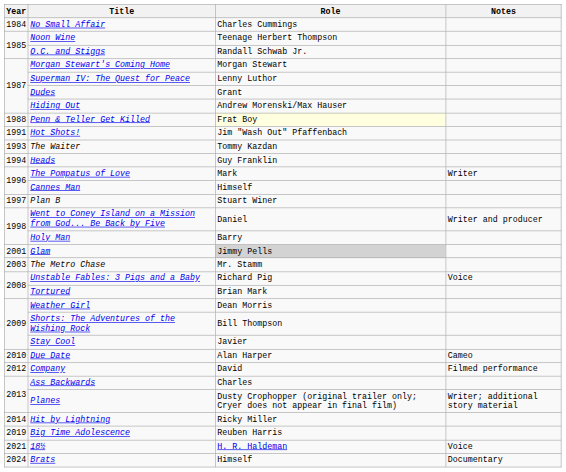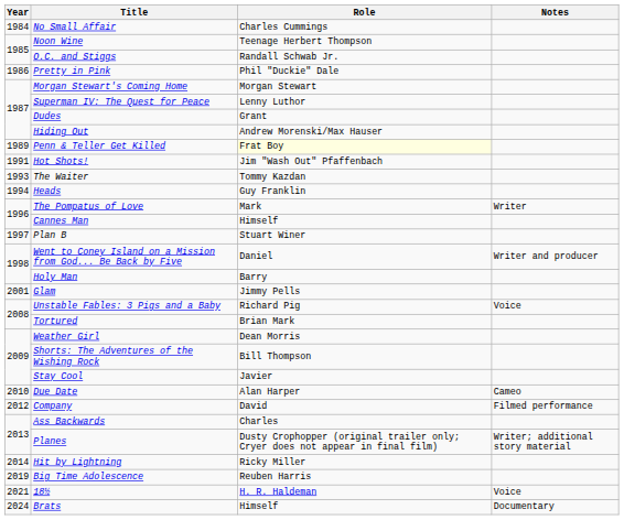 <table class="wikitable sortable">
 <tr>
 <th>Year</th>
 <th>Title</th>
 <th>Role</th>
 <th>Notes</th>
 </tr>
 <tr>
 <td>1984</td>
 <td><em><a href='#'>No Small Affair</a></em></td>
 <td>Charles Cummings</td>
 <td></td>
 </tr>
 <tr>
 <td rowspan="2">1985</td>
 <td><em><a href='#'>Noon Wine</a></em></td>
 <td>Teenage Herbert Thompson</td>
 <td></td>
 </tr>
 <tr>
 <td><em><a href='#'>O.C. and Stiggs</a></em></td>
 <td>Randall Schwab Jr.</td>
 <td></td>
 </tr>
 <tr>
+<td>1986</td>
+<td><em><a href='#'>Pretty in Pink</a></em></td>
+<td>Phil "Duckie" Dale</td>
+<td></td>
+</tr>
+<tr>
 <td rowspan="4">1987</td>
 <td><em><a href='#'>Morgan Stewart's Coming Home</a></em></td>
 <td>Morgan Stewart</td>
 <td></td>
 </tr>
 <tr>
 <td><em><a href='#'>Superman IV: The Quest for Peace</a></em></td>
 <td>Lenny Luthor</td>
 <td></td>
 </tr>
 <tr>
 <td><em><a href='#'>Dudes</a></em></td>
 <td>Grant</td>
 <td></td>
 </tr>
 <tr>
 <td><em><a href='#'>Hiding Out</a></em></td>
 <td>Andrew Morenski/Max Hauser</td>
 <td></td>
 </tr>
 <tr>
-<td>1988</td>
+<td>1989</td>
 <td><em><a href='#'>Penn & Teller Get Killed</a></em></td>
 <td style="background: lightyellow;">Frat Boy</td>
 <td></td>
 </tr>
 <tr>
 <td>1991</td>
 <td><em><a href='#'>Hot Shots!</a></em></td>
 <td>Jim "Wash Out" Pfaffenbach</td>
 <td></td>
 </tr>
 <tr>
 <td>1993</td>
 <td><em>The Waiter</em></td>
 <td>Tommy Kazdan</td>
 <td></td>
 </tr>
 <tr>
 <td>1994</td>
 <td><em><a href='#'>Heads</a></em></td>
 <td>Guy Franklin</td>
 <td></td>
 </tr>
 <tr>
 <td rowspan="2">1996</td>
 <td><em><a href='#'>The Pompatus of Love</a></em></td>
 <td>Mark</td>
 <td>Writer</td>
 </tr>
 <tr>
 <td><em><a href='#'>Cannes Man</a></em></td>
 <td>Himself</td>
 <td></td>
 </tr>
 <tr>
 <td>1997</td>
 <td><em>Plan B</em></td>
 <td>Stuart Winer</td>
 <td></td>
 </tr>
 <tr>
 <td rowspan="2">1998</td>
 <td><em><a href='#'>Went to Coney Island on a Mission from God... Be Back by Five</a></em></td>
 <td>Daniel</td>
 <td>Writer and producer</td>
 </tr>
 <tr>
 <td><em><a href='#'>Holy Man</a></em></td>
 <td>Barry</td>
 <td></td>
 </tr>
 <tr>
 <td>2001</td>
 <td><em><a href='#'>Glam</a></em></td>
-<td style="background: lightgrey;">Jimmy Pells</td>
-<td></td>
-</tr>
-<tr>
-<td>2003</td>
-<td><em>The Metro Chase</em></td>
-<td>Mr. Stamm</td>
+<td>Jimmy Pells</td>
 <td></td>
 </tr>
 <tr>
 <td rowspan="2">2008</td>
 <td><em><a href='#'>Unstable Fables: 3 Pigs and a Baby</a></em></td>
 <td>Richard Pig</td>
 <td>Voice</td>
 </tr>
 <tr>
 <td><em><a href='#'>Tortured</a></em></td>
 <td>Brian Mark</td>
 <td></td>
 </tr>
 <tr>
 <td rowspan="3">2009</td>
 <td><em><a href='#'>Weather Girl</a></em></td>
 <td>Dean Morris</td>
 <td></td>
 </tr>
 <tr>
 <td><em><a href='#'>Shorts: The Adventures of the Wishing Rock</a></em></td>
 <td>Bill Thompson</td>
 <td></td>
 </tr>
 <tr>
 <td><em><a href='#'>Stay Cool</a></em></td>
 <td>Javier</td>
 <td></td>
 </tr>
 <tr>
 <td>2010</td>
 <td><em><a href='#'>Due Date</a></em></td>
 <td>Alan Harper</td>
 <td>Cameo</td>
 </tr>
 <tr>
 <td>2012</td>
 <td><em><a href='#'>Company</a></em></td>
 <td>David</td>
 <td>Filmed performance</td>
 </tr>
 <tr>
 <td rowspan="2">2013</td>
 <td><em><a href='#'>Ass Backwards</a></em></td>
 <td>Charles</td>
 <td></td>
 </tr>
 <tr>
 <td><em><a href='#'>Planes</a></em></td>
 <td>Dusty Crophopper (original trailer only; Cryer does not appear in final film)</td>
 <td>Writer; additional story material</td>
 </tr>
 <tr>
 <td>2014</td>
 <td><em><a href='#'>Hit by Lightning</a></em></td>
 <td>Ricky Miller</td>
 <td></td>
 </tr>
 <tr>
 <td>2019</td>
 <td><em><a href='#'>Big Time Adolescence</a></em></td>
 <td>Reuben Harris</td>
 <td></td>
 </tr>
 <tr>
 <td>2021</td>
 <td><em><a href='#'>18½</a></em></td>
 <td><a href='#'>H. R. Haldeman</a></td>
 <td>Voice</td>
 </tr>
 <tr>
 <td>2024</td>
 <td><em><a href='#'>Brats</a></em></td>
 <td>Himself</td>
 <td>Documentary</td>
 </tr>
 </table>
